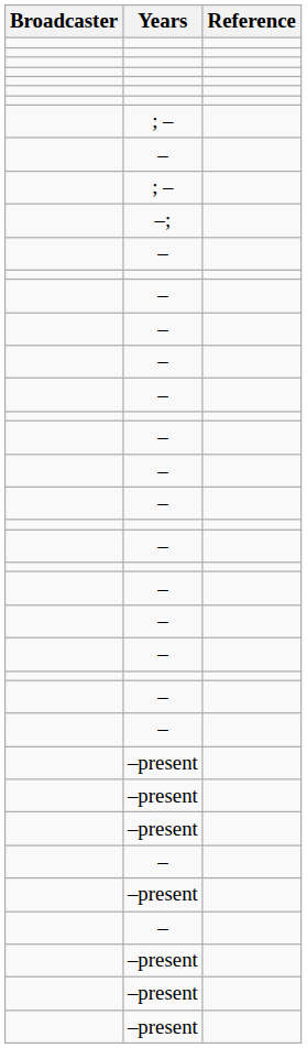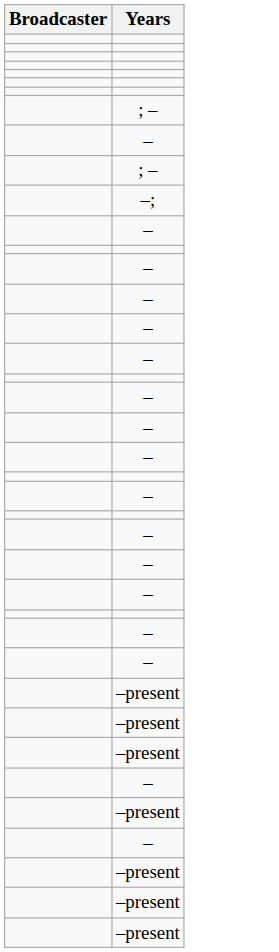 <table class="wikitable sortable" style="text-align:center">
 <tr>
 <th>Broadcaster</th>
 <th>Years</th>
-<th class="unsortable">Reference</th>
 </tr>
 <tr>
-<td></td>
 <td></td>
 <td></td>
 </tr>
 <tr>
 <td></td>
 <td></td>
-<td></td>
 </tr>
 <tr>
-<td></td>
 <td></td>
 <td></td>
 </tr>
 <tr>
 <td></td>
 <td></td>
-<td></td>
 </tr>
 <tr>
-<td></td>
 <td></td>
 <td></td>
 </tr>
 <tr>
 <td></td>
 <td></td>
-<td></td>
 </tr>
 <tr>
-<td></td>
 <td></td>
 <td></td>
 </tr>
 <tr>
 <td></td>
 <td>; –</td>
-<td></td>
 </tr>
 <tr>
 <td></td>
 <td>–</td>
-<td></td>
 </tr>
 <tr>
 <td></td>
 <td>; –</td>
-<td></td>
 </tr>
 <tr>
 <td></td>
 <td>–; </td>
-<td></td>
 </tr>
 <tr>
 <td></td>
 <td>–</td>
-<td></td>
 </tr>
 <tr>
-<td></td>
 <td></td>
 <td></td>
 </tr>
 <tr>
 <td></td>
 <td>–</td>
-<td></td>
 </tr>
 <tr>
 <td></td>
 <td>–</td>
-<td></td>
 </tr>
 <tr>
 <td></td>
 <td>–</td>
-<td></td>
 </tr>
 <tr>
 <td></td>
 <td>–</td>
-<td></td>
 </tr>
 <tr>
-<td></td>
 <td></td>
 <td></td>
 </tr>
 <tr>
 <td></td>
 <td>–</td>
-<td></td>
 </tr>
 <tr>
 <td></td>
 <td>–</td>
-<td></td>
 </tr>
 <tr>
 <td></td>
 <td>–</td>
-<td></td>
 </tr>
 <tr>
-<td></td>
 <td></td>
 <td></td>
 </tr>
 <tr>
 <td></td>
 <td>–</td>
-<td></td>
 </tr>
 <tr>
-<td></td>
 <td></td>
 <td></td>
 </tr>
 <tr>
 <td></td>
 <td>–</td>
-<td></td>
 </tr>
 <tr>
 <td></td>
 <td>–</td>
-<td></td>
 </tr>
 <tr>
 <td></td>
 <td>–</td>
-<td></td>
 </tr>
 <tr>
-<td></td>
 <td></td>
 <td></td>
 </tr>
 <tr>
 <td></td>
 <td>–</td>
-<td></td>
 </tr>
 <tr>
 <td></td>
 <td>–</td>
-<td></td>
 </tr>
 <tr>
 <td></td>
 <td>–present</td>
-<td></td>
 </tr>
 <tr>
 <td></td>
 <td>–present</td>
-<td></td>
 </tr>
 <tr>
 <td></td>
 <td>–present</td>
-<td></td>
 </tr>
 <tr>
 <td></td>
 <td>–</td>
-<td></td>
 </tr>
 <tr>
 <td></td>
 <td>–present</td>
-<td></td>
 </tr>
 <tr>
 <td></td>
 <td>–</td>
-<td></td>
 </tr>
 <tr>
 <td></td>
 <td>–present</td>
-<td></td>
 </tr>
 <tr>
 <td></td>
 <td>–present</td>
-<td></td>
 </tr>
 <tr>
 <td></td>
 <td>–present</td>
-<td></td>
 </tr>
 </table>
